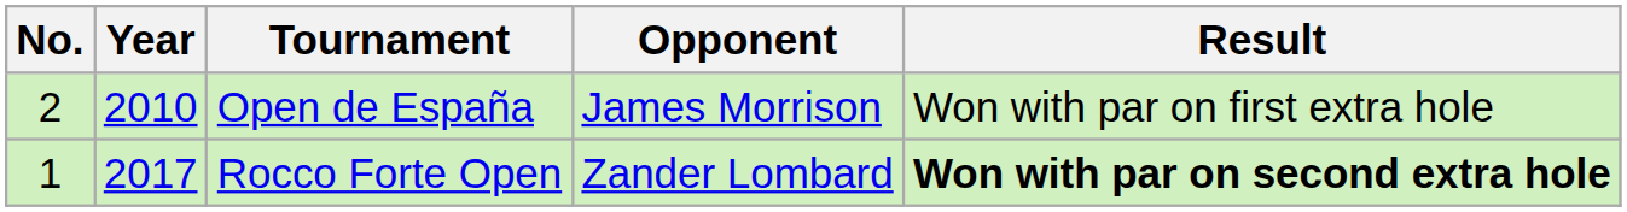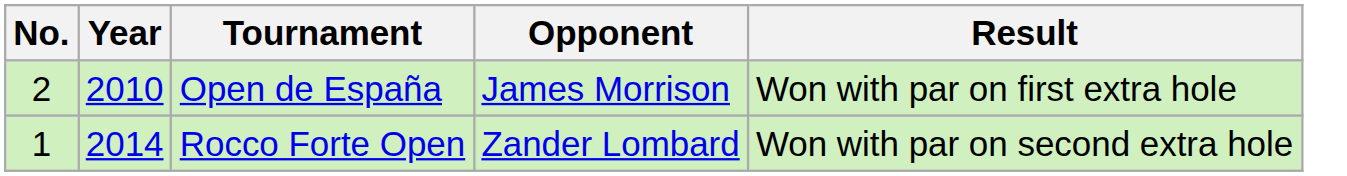 <table class="wikitable" style="font-size:95%;">
 <tr>
 <th>No.</th>
 <th>Year</th>
 <th>Tournament</th>
 <th>Opponent</th>
 <th>Result</th>
 </tr>
 <tr style="background:#D0F0C0;">
 <td align=center>2</td>
 <td><a href='#'>2010</a></td>
 <td><a href='#'>Open de España</a></td>
 <td> <a href='#'>James Morrison</a></td>
 <td>Won with par on first extra hole</td>
 </tr>
 <tr style="background:#D0F0C0;">
 <td align=center>1</td>
-<td><a href='#'>2017</a></td>
+<td><a href='#'>2014</a></td>
 <td><a href='#'>Rocco Forte Open</a></td>
 <td> <a href='#'>Zander Lombard</a></td>
-<td><strong>Won with par on second extra hole</strong></td>
+<td>Won with par on second extra hole</td>
 </tr>
 </table>
